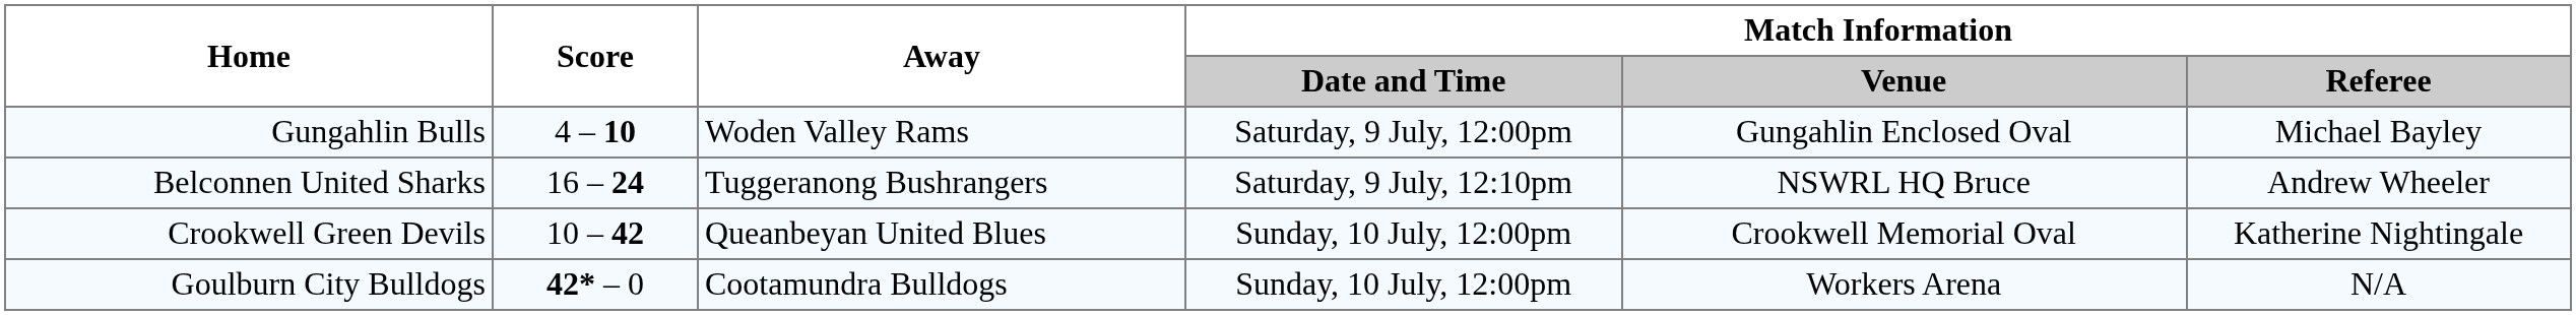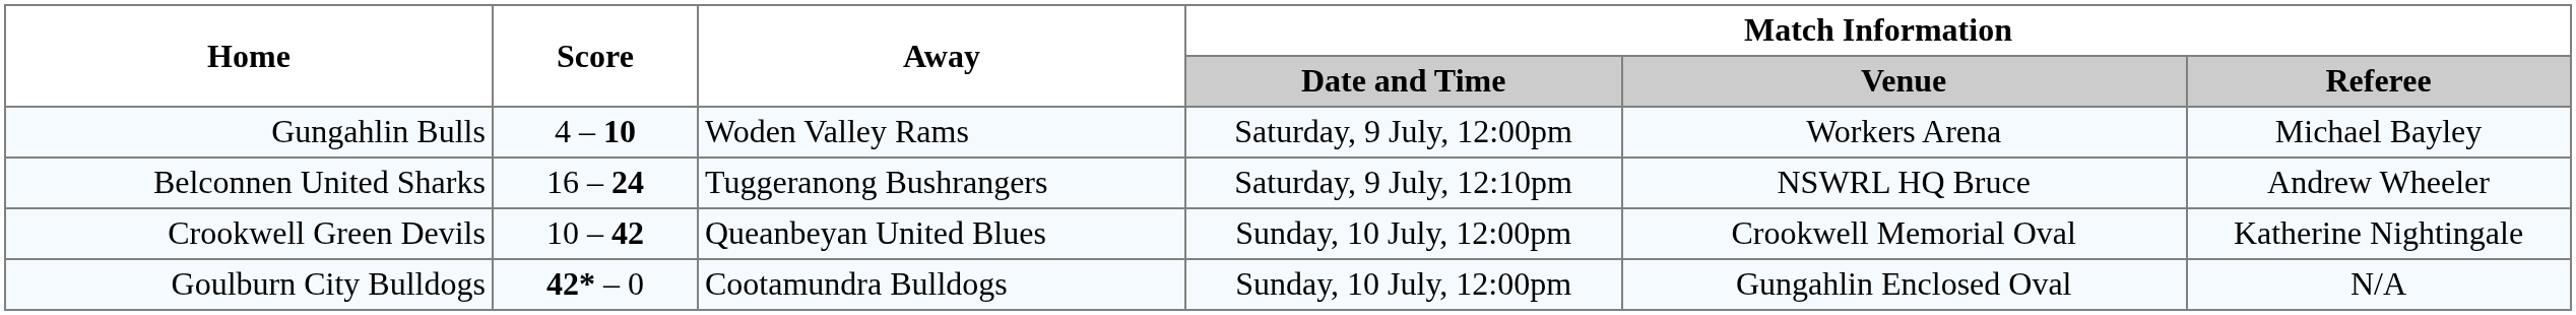 <table border="1" cellpadding="3" cellspacing="0" width="100%" style="border-collapse:collapse;  text-align:center;">
 <tr>
 <th rowspan="2" width="19%">Home</th>
 <th rowspan="2" width="8%">Score</th>
 <th rowspan="2" width="19%">Away</th>
 <th colspan="3">Match Information</th>
 </tr>
 <tr style="background:#CCCCCC">
 <th width="17%">Date and Time</th>
 <th width="22%">Venue</th>
 <th width="50%">Referee</th>
 </tr>
 <tr style="text-align:center; background:#f5faff;">
 <td align="right">Gungahlin Bulls </td>
 <td>4 – <strong>10</strong></td>
 <td align="left"> Woden Valley Rams</td>
 <td>Saturday, 9 July, 12:00pm</td>
-<td>Gungahlin Enclosed Oval</td>
+<td>Workers Arena</td>
 <td>Michael Bayley</td>
 </tr>
 <tr style="text-align:center; background:#f5faff;">
 <td align="right">Belconnen United Sharks </td>
 <td>16 – <strong>24</strong></td>
 <td align="left"> Tuggeranong Bushrangers</td>
 <td>Saturday, 9 July, 12:10pm</td>
 <td>NSWRL HQ Bruce</td>
 <td>Andrew Wheeler</td>
 </tr>
 <tr style="text-align:center; background:#f5faff;">
 <td align="right">Crookwell Green Devils </td>
 <td>10 – <strong>42</strong></td>
 <td align="left"> Queanbeyan United Blues</td>
 <td>Sunday, 10 July, 12:00pm</td>
 <td>Crookwell Memorial Oval</td>
 <td>Katherine Nightingale</td>
 </tr>
 <tr style="text-align:center; background:#f5faff;">
 <td align="right">Goulburn City Bulldogs </td>
 <td><strong>42*</strong> – 0</td>
 <td align="left"> Cootamundra Bulldogs</td>
 <td>Sunday, 10 July, 12:00pm</td>
-<td>Workers Arena</td>
+<td>Gungahlin Enclosed Oval</td>
 <td>N/A</td>
 </tr>
 </table>
